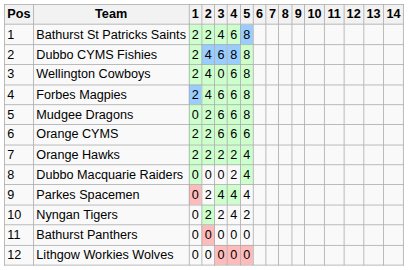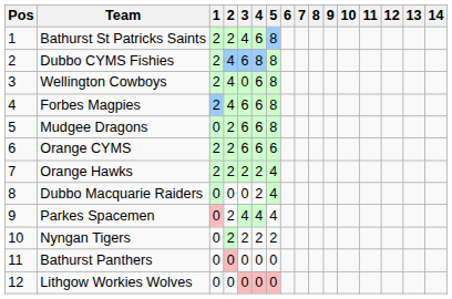 <table class="wikitable">
 <tr>
 <th>Pos</th>
 <th>Team</th>
 <th>1</th>
 <th>2</th>
 <th>3</th>
 <th>4</th>
 <th>5</th>
 <th>6</th>
 <th>7</th>
 <th>8</th>
 <th>9</th>
 <th>10</th>
 <th>11</th>
 <th>12</th>
 <th>13</th>
 <th>14</th>
 </tr>
 <tr>
 <td>1</td>
 <td> Bathurst St Patricks Saints</td>
 <td style="background:#ccffcc;">2</td>
 <td style="background:#ccffcc;">2</td>
 <td style="background:#ccffcc;">4</td>
 <td style="background:#ccffcc;">6</td>
 <td style="background:#99ccff;">8</td>
 <td></td>
 <td></td>
 <td></td>
 <td></td>
 <td></td>
 <td></td>
 <td></td>
 <td></td>
 <td></td>
 </tr>
 <tr>
 <td>2</td>
 <td> Dubbo CYMS Fishies</td>
 <td style="background:#ccffcc;">2</td>
 <td style="background:#99ccff;">4</td>
 <td style="background:#99ccff;">6</td>
 <td style="background:#99ccff;">8</td>
 <td style="background:#ccffcc;">8</td>
 <td></td>
 <td></td>
 <td></td>
 <td></td>
 <td></td>
 <td></td>
 <td></td>
 <td></td>
 <td></td>
 </tr>
 <tr>
 <td>3</td>
 <td> Wellington Cowboys</td>
 <td style="background:#ccffcc;">2</td>
 <td style="background:#ccffcc;">4</td>
 <td style="background:#ccffcc;">0</td>
 <td style="background:#ccffcc;">6</td>
 <td style="background:#ccffcc;">8</td>
 <td></td>
 <td></td>
 <td></td>
 <td></td>
 <td></td>
 <td></td>
 <td></td>
 <td></td>
 <td></td>
 </tr>
 <tr>
 <td>4</td>
 <td> Forbes Magpies</td>
 <td style="background:#99ccff;">2</td>
 <td style="background:#ccffcc;">4</td>
 <td style="background:#ccffcc;">6</td>
 <td style="background:#ccffcc;">6</td>
 <td style="background:#ccffcc;">8</td>
 <td></td>
 <td></td>
 <td></td>
 <td></td>
 <td></td>
 <td></td>
 <td></td>
 <td></td>
 <td></td>
 </tr>
 <tr>
 <td>5</td>
 <td> Mudgee Dragons</td>
 <td style="background:#ccffcc;">0</td>
 <td style="background:#ccffcc;">2</td>
 <td style="background:#ccffcc;">6</td>
 <td style="background:#ccffcc;">6</td>
 <td style="background:#ccffcc;">8</td>
 <td></td>
 <td></td>
 <td></td>
 <td></td>
 <td></td>
 <td></td>
 <td></td>
 <td></td>
 <td></td>
 </tr>
 <tr>
 <td>6</td>
 <td> Orange CYMS</td>
 <td style="background:#ccffcc;">2</td>
 <td style="background:#ccffcc;">2</td>
 <td style="background:#ccffcc;">6</td>
 <td style="background:#ccffcc;">6</td>
 <td style="background:#ccffcc;">6</td>
 <td></td>
 <td></td>
 <td></td>
 <td></td>
 <td></td>
 <td></td>
 <td></td>
 <td></td>
 <td></td>
 </tr>
 <tr>
 <td>7</td>
 <td> Orange Hawks</td>
 <td style="background:#ccffcc;">2</td>
 <td style="background:#ccffcc;">2</td>
 <td style="background:#ccffcc;">2</td>
 <td style="background:#ccffcc;">2</td>
 <td style="background:#ccffcc;">4</td>
 <td></td>
 <td></td>
 <td></td>
 <td></td>
 <td></td>
 <td></td>
 <td></td>
 <td></td>
 <td></td>
 </tr>
 <tr>
 <td>8</td>
 <td> Dubbo Macquarie Raiders</td>
 <td style="background:#ccffcc;">0</td>
 <td>0</td>
 <td>0</td>
 <td>2</td>
 <td style="background:#ccffcc;">4</td>
 <td></td>
 <td></td>
 <td></td>
 <td></td>
 <td></td>
 <td></td>
 <td></td>
 <td></td>
 <td></td>
 </tr>
 <tr>
 <td>9</td>
 <td> Parkes Spacemen</td>
 <td style="background:#ffbbbb;">0</td>
 <td>2</td>
 <td style="background:#ccffcc;">4</td>
 <td style="background:#ccffcc;">4</td>
 <td>4</td>
 <td></td>
 <td></td>
 <td></td>
 <td></td>
 <td></td>
 <td></td>
 <td></td>
 <td></td>
 <td></td>
 </tr>
 <tr>
 <td>10</td>
 <td> Nyngan Tigers</td>
 <td>0</td>
 <td style="background:#ccffcc;">2</td>
 <td>2</td>
-<td>4</td>
+<td>2</td>
 <td>2</td>
 <td></td>
 <td></td>
 <td></td>
 <td></td>
 <td></td>
 <td></td>
 <td></td>
 <td></td>
 <td></td>
 </tr>
 <tr>
 <td>11</td>
 <td> Bathurst Panthers</td>
 <td>0</td>
 <td style="background:#ffbbbb;">0</td>
 <td>0</td>
 <td>0</td>
 <td>0</td>
 <td></td>
 <td></td>
 <td></td>
 <td></td>
 <td></td>
 <td></td>
 <td></td>
 <td></td>
 <td></td>
 </tr>
 <tr>
 <td>12</td>
 <td> Lithgow Workies Wolves</td>
 <td>0</td>
 <td>0</td>
 <td style="background:#ffbbbb;">0</td>
 <td style="background:#ffbbbb;">0</td>
 <td style="background:#ffbbbb;">0</td>
 <td></td>
 <td></td>
 <td></td>
 <td></td>
 <td></td>
 <td></td>
 <td></td>
 <td></td>
 <td></td>
 </tr>
 </table>
